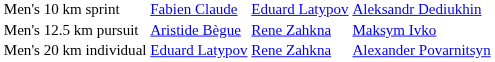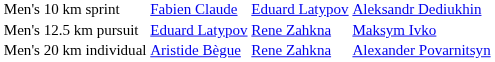 <table>
 <tr>
 <td>Men's 10 km sprint</td>
 <td> <a href='#'>Fabien Claude</a></td>
 <td> <a href='#'>Eduard Latypov</a></td>
 <td> <a href='#'>Aleksandr Dediukhin</a></td>
 </tr>
 <tr>
 <td>Men's 12.5 km pursuit</td>
-<td> <a href='#'>Aristide Bègue</a></td>
+<td> <a href='#'>Eduard Latypov</a></td>
 <td> <a href='#'>Rene Zahkna</a></td>
 <td> <a href='#'>Maksym Ivko</a></td>
 </tr>
 <tr>
 <td>Men's 20 km individual</td>
-<td> <a href='#'>Eduard Latypov</a></td>
+<td> <a href='#'>Aristide Bègue</a></td>
 <td> <a href='#'>Rene Zahkna</a></td>
 <td> <a href='#'>Alexander Povarnitsyn</a></td>
 </tr>
 </table>
